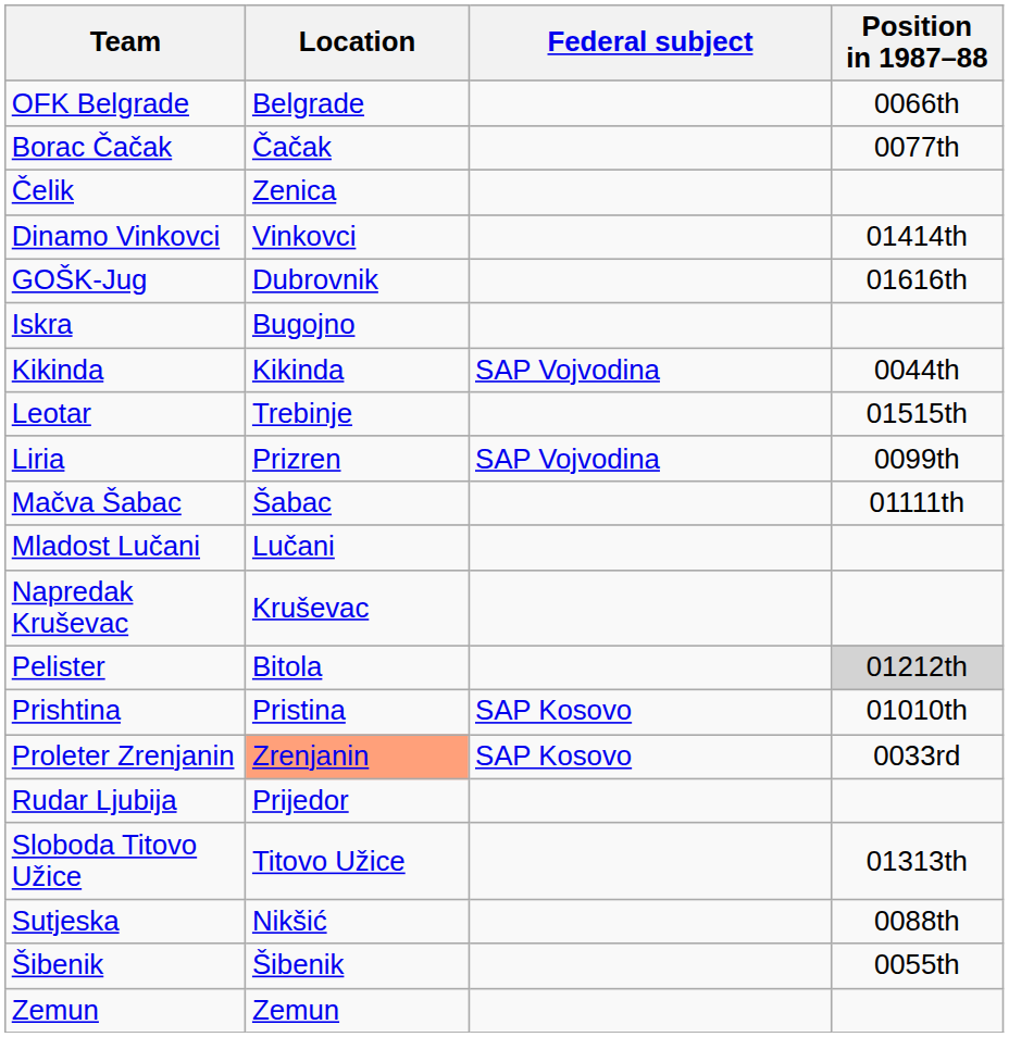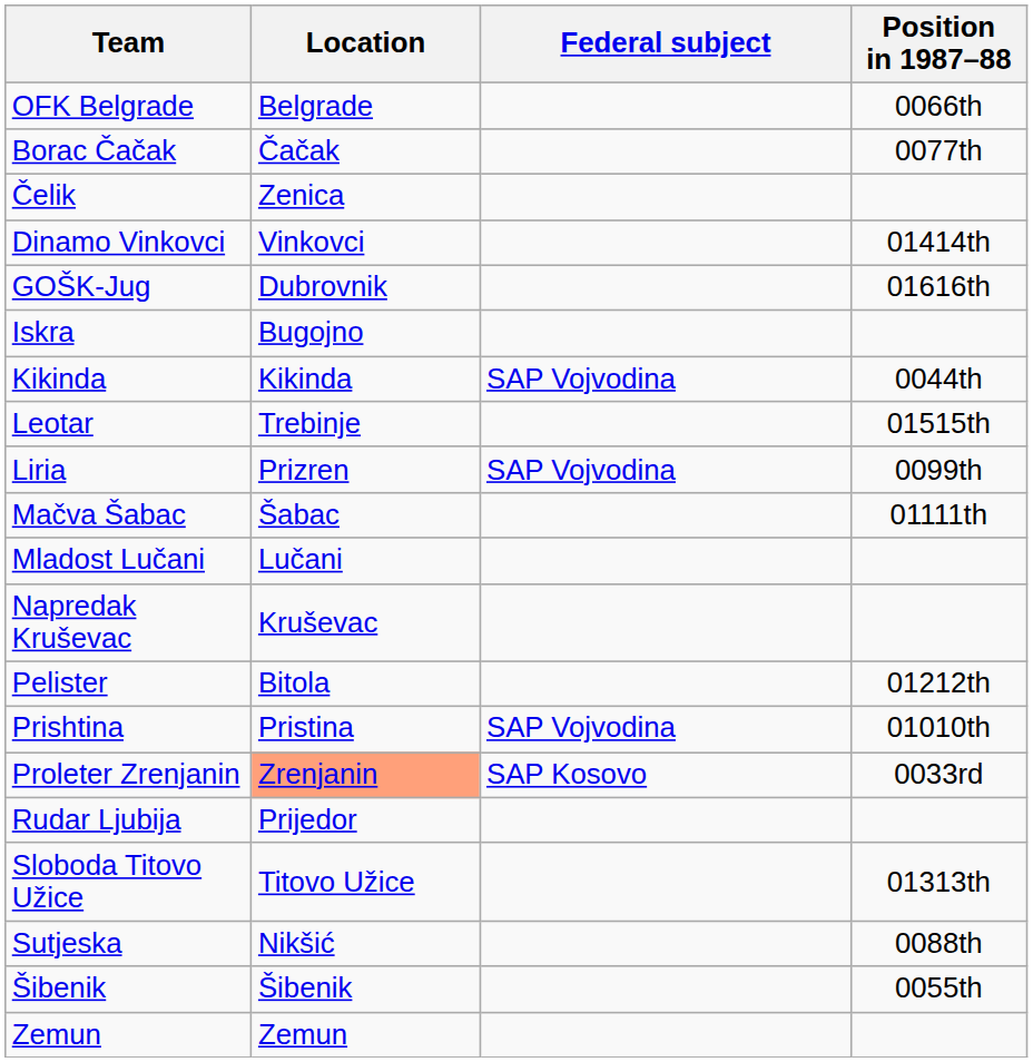 <table class="wikitable sortable" style="text-align:left">
 <tr>
 <th width="130">Team</th>
 <th width="120">Location</th>
 <th width="200"><a href='#'>Federal subject</a></th>
 <th width="90">Position<br>in 1987–88</th>
 </tr>
 <tr>
 <td><a href='#'>OFK Belgrade</a></td>
 <td><a href='#'>Belgrade</a></td>
 <td></td>
 <td style="text-align:center"><span>006</span>6th</td>
 </tr>
 <tr>
 <td><a href='#'>Borac Čačak</a></td>
 <td><a href='#'>Čačak</a></td>
 <td></td>
 <td style="text-align:center"><span>007</span>7th</td>
 </tr>
 <tr>
 <td><a href='#'>Čelik</a></td>
 <td><a href='#'>Zenica</a></td>
 <td></td>
 <td></td>
 </tr>
 <tr>
 <td><a href='#'>Dinamo Vinkovci</a></td>
 <td><a href='#'>Vinkovci</a></td>
 <td></td>
 <td style="text-align:center"><span>014</span>14th</td>
 </tr>
 <tr>
 <td><a href='#'>GOŠK-Jug</a></td>
 <td><a href='#'>Dubrovnik</a></td>
 <td></td>
 <td style="text-align:center"><span>016</span>16th</td>
 </tr>
 <tr>
 <td><a href='#'>Iskra</a></td>
 <td><a href='#'>Bugojno</a></td>
 <td></td>
 <td></td>
 </tr>
 <tr>
 <td><a href='#'>Kikinda</a></td>
 <td><a href='#'>Kikinda</a></td>
 <td> <a href='#'>SAP Vojvodina</a></td>
 <td style="text-align:center"><span>004</span>4th</td>
 </tr>
 <tr>
 <td><a href='#'>Leotar</a></td>
 <td><a href='#'>Trebinje</a></td>
 <td></td>
 <td style="text-align:center"><span>015</span>15th</td>
 </tr>
 <tr>
 <td><a href='#'>Liria</a></td>
 <td><a href='#'>Prizren</a></td>
 <td> <a href='#'>SAP Vojvodina</a></td>
 <td style="text-align:center"><span>009</span>9th</td>
 </tr>
 <tr>
 <td><a href='#'>Mačva Šabac</a></td>
 <td><a href='#'>Šabac</a></td>
 <td></td>
 <td style="text-align:center"><span>011</span>11th</td>
 </tr>
 <tr>
 <td><a href='#'>Mladost Lučani</a></td>
 <td><a href='#'>Lučani</a></td>
 <td></td>
 <td></td>
 </tr>
 <tr>
 <td><a href='#'>Napredak Kruševac</a></td>
 <td><a href='#'>Kruševac</a></td>
 <td></td>
 <td></td>
 </tr>
 <tr>
 <td><a href='#'>Pelister</a></td>
 <td><a href='#'>Bitola</a></td>
 <td></td>
-<td style="background: lightgrey; text-align:center"><span>012</span>12th</td>
+<td style="text-align:center"><span>012</span>12th</td>
 </tr>
 <tr>
 <td><a href='#'>Prishtina</a></td>
 <td><a href='#'>Pristina</a></td>
-<td> <a href='#'>SAP Kosovo</a></td>
+<td> <a href='#'>SAP Vojvodina</a></td>
 <td style="text-align:center"><span>010</span>10th</td>
 </tr>
 <tr>
 <td><a href='#'>Proleter Zrenjanin</a></td>
 <td style="background: lightsalmon;"><a href='#'>Zrenjanin</a></td>
 <td> <a href='#'>SAP Kosovo</a></td>
 <td style="text-align:center"><span>003</span>3rd</td>
 </tr>
 <tr>
 <td><a href='#'>Rudar Ljubija</a></td>
 <td><a href='#'>Prijedor</a></td>
 <td></td>
 <td></td>
 </tr>
 <tr>
 <td><a href='#'>Sloboda Titovo Užice</a></td>
 <td><a href='#'>Titovo Užice</a></td>
 <td></td>
 <td style="text-align:center"><span>013</span>13th</td>
 </tr>
 <tr>
 <td><a href='#'>Sutjeska</a></td>
 <td><a href='#'>Nikšić</a></td>
 <td></td>
 <td style="text-align:center"><span>008</span>8th</td>
 </tr>
 <tr>
 <td><a href='#'>Šibenik</a></td>
 <td><a href='#'>Šibenik</a></td>
 <td></td>
 <td style="text-align:center"><span>005</span>5th</td>
 </tr>
 <tr>
 <td><a href='#'>Zemun</a></td>
 <td><a href='#'>Zemun</a></td>
 <td></td>
 <td></td>
 </tr>
 </table>
